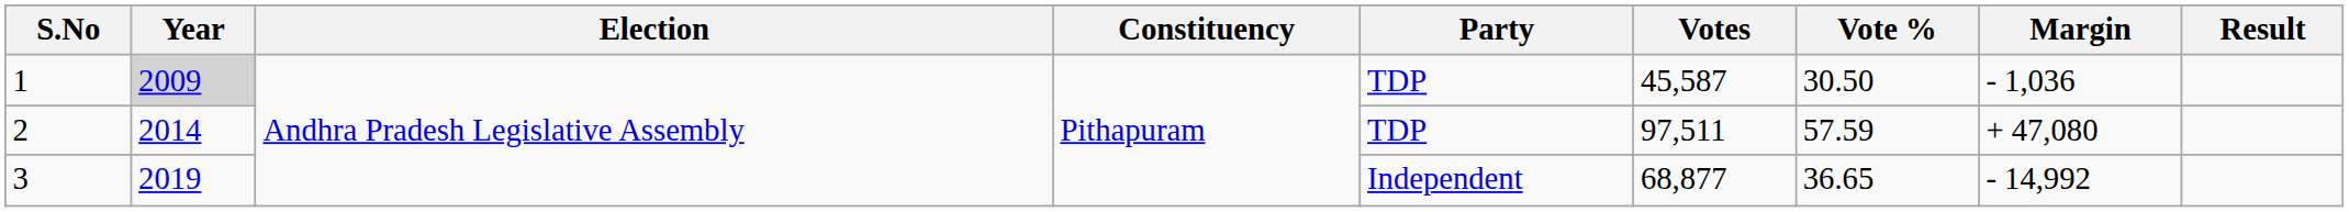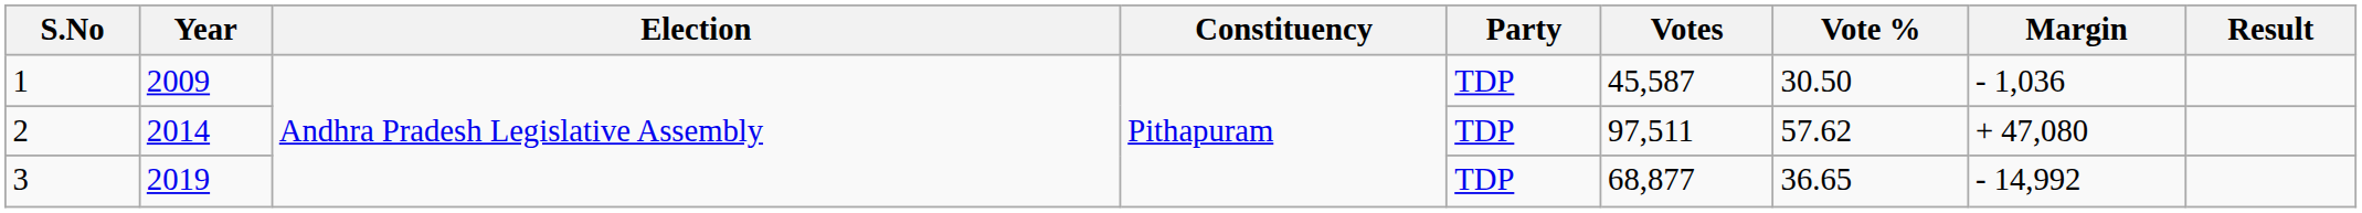 <table class="wikitable sortable" width="60%">
 <tr>
 <th>S.No</th>
 <th>Year</th>
 <th>Election</th>
 <th>Constituency</th>
 <th>Party</th>
 <th>Votes</th>
 <th>Vote %</th>
 <th>Margin</th>
 <th>Result</th>
 </tr>
 <tr>
 <td>1</td>
-<td style="background: lightgrey;"><a href='#'>2009</a></td>
+<td><a href='#'>2009</a></td>
 <td rowspan="3"><a href='#'>Andhra Pradesh Legislative Assembly</a></td>
 <td rowspan="3"><a href='#'>Pithapuram</a></td>
 <td><a href='#'>TDP</a></td>
 <td>45,587</td>
 <td>30.50</td>
 <td>- 1,036</td>
 <td></td>
 </tr>
 <tr>
 <td>2</td>
 <td><a href='#'>2014</a></td>
 <td><a href='#'>TDP</a></td>
 <td>97,511</td>
-<td>57.59</td>
+<td>57.62</td>
 <td>+ 47,080</td>
 <td></td>
 </tr>
 <tr>
 <td>3</td>
 <td><a href='#'>2019</a></td>
-<td><a href='#'>Independent</a></td>
+<td><a href='#'>TDP</a></td>
 <td>68,877</td>
 <td>36.65</td>
 <td>- 14,992</td>
 <td></td>
 </tr>
 </table>
